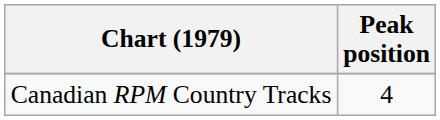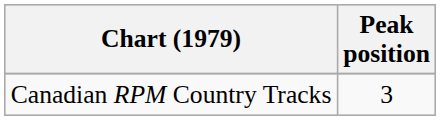 <table class="wikitable sortable">
 <tr>
 <th align="left">Chart (1979)</th>
 <th align="center">Peak<br>position</th>
 </tr>
 <tr>
 </tr>
 <tr>
 <td align="left">Canadian <em>RPM</em> Country Tracks</td>
-<td align="center">4</td>
+<td align="center">3</td>
 </tr>
 </table>
